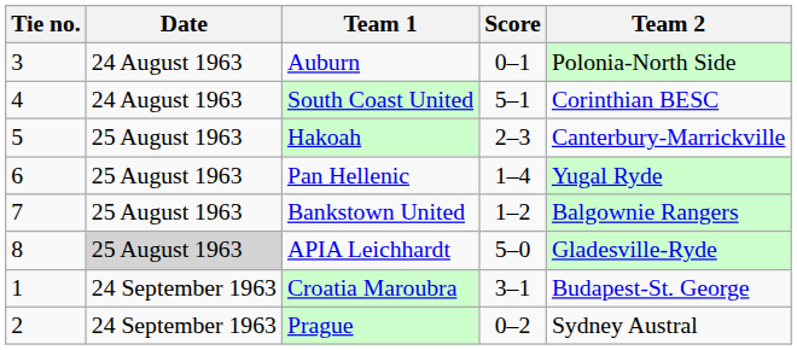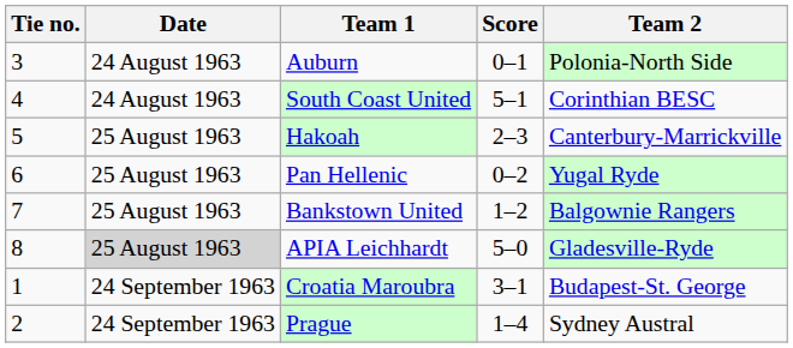 <table class="wikitable">
 <tr>
 <th>Tie no.</th>
 <th>Date</th>
 <th>Team 1 </th>
 <th>Score</th>
 <th>Team 2 </th>
 </tr>
 <tr>
 <td>3</td>
 <td>24 August 1963</td>
 <td><a href='#'>Auburn</a> </td>
 <td align=center>0–1</td>
 <td bgcolor=#CFC>Polonia-North Side </td>
 </tr>
 <tr>
 <td>4</td>
 <td>24 August 1963</td>
 <td bgcolor=#CFC><a href='#'>South Coast United</a> </td>
 <td align=center>5–1</td>
 <td><a href='#'>Corinthian BESC</a> </td>
 </tr>
 <tr>
 <td>5</td>
 <td>25 August 1963</td>
 <td bgcolor=#cfc><a href='#'>Hakoah</a> </td>
 <td align=center>2–3</td>
 <td><a href='#'>Canterbury-Marrickville</a> </td>
 </tr>
 <tr>
 <td>6</td>
 <td>25 August 1963</td>
 <td><a href='#'>Pan Hellenic</a> </td>
-<td align=center>1–4</td>
+<td align=center>0–2</td>
 <td bgcolor=#cfc><a href='#'>Yugal Ryde</a> </td>
 </tr>
 <tr>
 <td>7</td>
 <td>25 August 1963</td>
 <td><a href='#'>Bankstown United</a> </td>
 <td align=center>1–2</td>
 <td bgcolor=#cfc><a href='#'>Balgownie Rangers</a> </td>
 </tr>
 <tr>
 <td>8</td>
 <td style="background: lightgrey;">25 August 1963</td>
 <td><a href='#'>APIA Leichhardt</a> </td>
 <td align=center>5–0</td>
 <td bgcolor=#cfc><a href='#'>Gladesville-Ryde</a> </td>
 </tr>
 <tr>
 <td>1</td>
 <td>24 September 1963</td>
 <td bgcolor=#CFC><a href='#'>Croatia Maroubra</a> </td>
 <td align=center>3–1</td>
 <td><a href='#'>Budapest-St. George</a> </td>
 </tr>
 <tr>
 <td>2</td>
 <td>24 September 1963</td>
 <td bgcolor=#cfc><a href='#'>Prague</a> </td>
-<td align=center>0–2</td>
+<td align=center>1–4</td>
 <td>Sydney Austral </td>
 </tr>
 </table>
